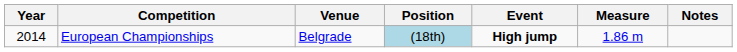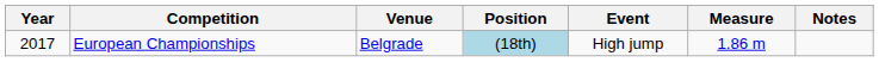 <table class="wikitable" width=50% style="font-size:90%; text-align:center;">
 <tr>
 <th>Year</th>
 <th>Competition</th>
 <th>Venue</th>
 <th>Position</th>
 <th>Event</th>
 <th>Measure</th>
 <th>Notes</th>
 </tr>
 <tr>
-<td>2014</td>
+<td>2017</td>
 <td align=left><a href='#'>European Championships</a></td>
 <td align=left> <a href='#'>Belgrade</a></td>
 <td style="background: lightblue;"> (18th)</td>
-<td><strong>High jump</strong></td>
+<td>High jump</td>
 <td><a href='#'>1.86 m</a></td>
 <td></td>
 </tr>
 </table>
